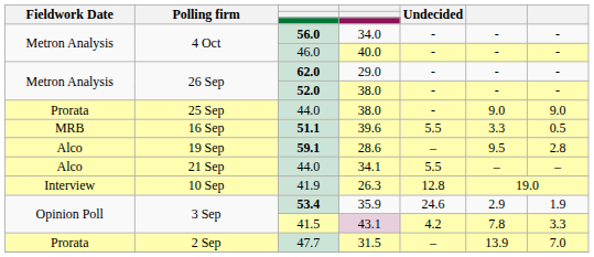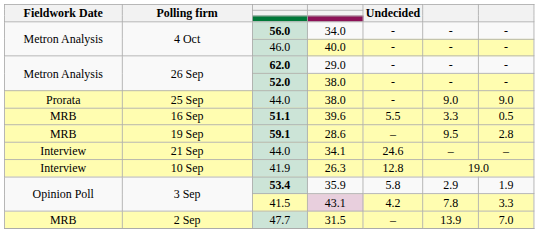 <table class="wikitable" style="text-align:center; font-size:90%; line-height:14px;">
 <tr>
 <th style="width:135px;" rowspan="3">Fieldwork Date</th>
 <th style="width:150px;" rowspan="3">Polling firm</th>
 <th style="width:60px;"></th>
 <th style="width:60px;"></th>
 <th style="width:60px;" rowspan="3">Undecided</th>
 <th style="width:60px;" rowspan="3"></th>
 <th style="width:60px;" rowspan="3"></th>
 </tr>
 <tr>
 <th></th>
 <th></th>
 </tr>
 <tr>
 <th style="color:inherit;background:#007838;"></th>
 <th style="color:inherit;background:#8C1157;"></th>
 </tr>
 <tr>
 <td rowspan=2>Metron Analysis</td>
 <td rowspan=2>4 Oct</td>
 <td style="background:#CCE4D7"><strong>56.0</strong></td>
 <td>34.0</td>
 <td>-</td>
 <td>-</td>
 <td>-</td>
 </tr>
 <tr style=background:#fffdb0>
 <td style="background:#CCE4D7">46.0</td>
 <td>40.0</td>
 <td>-</td>
 <td>-</td>
 <td>-</td>
 </tr>
 <tr>
 <td rowspan=2>Metron Analysis</td>
 <td rowspan=2>26 Sep</td>
 <td style="background:#CCE4D7"><strong>62.0</strong></td>
 <td>29.0</td>
 <td>-</td>
 <td>-</td>
 <td>-</td>
 </tr>
 <tr style=background:#fffdb0>
 <td style="background:#CCE4D7"><strong>52.0</strong></td>
 <td>38.0</td>
 <td>-</td>
 <td>-</td>
 <td>-</td>
 </tr>
 <tr style=background:#fffdb0>
 <td>Prorata</td>
 <td>25 Sep</td>
 <td style="background:#CCE4D7">44.0</td>
 <td>38.0</td>
 <td>-</td>
 <td>9.0</td>
 <td>9.0</td>
 </tr>
 <tr style=background:#fffdb0>
 <td>MRB</td>
 <td>16 Sep</td>
 <td style="background:#CCE4D7"><strong>51.1</strong></td>
 <td>39.6</td>
 <td>5.5</td>
 <td>3.3</td>
 <td>0.5</td>
 </tr>
 <tr style=background:#fffdb0>
-<td>Alco</td>
+<td>MRB</td>
 <td>19 Sep</td>
 <td style="background:#CCE4D7"><strong>59.1</strong></td>
 <td>28.6</td>
 <td>–</td>
 <td>9.5</td>
 <td>2.8</td>
 </tr>
 <tr style=background:#fffdb0>
-<td>Alco</td>
+<td>Interview</td>
 <td>21 Sep</td>
 <td style="background:#CCE4D7">44.0</td>
 <td>34.1</td>
-<td>5.5</td>
+<td>24.6</td>
 <td>–</td>
 <td>–</td>
 </tr>
 <tr style=background:#fffdb0>
 <td>Interview</td>
 <td>10 Sep</td>
 <td style="background:#CCE4D7">41.9</td>
 <td>26.3</td>
 <td>12.8</td>
 <td colspan="2">19.0</td>
 </tr>
 <tr>
 <td rowspan=2>Opinion Poll</td>
 <td rowspan=2>3 Sep</td>
 <td style="background:#CCE4D7"><strong>53.4</strong></td>
 <td>35.9</td>
-<td>24.6</td>
+<td>5.8</td>
 <td>2.9</td>
 <td>1.9</td>
 </tr>
 <tr style=background:#fffdb0>
 <td>41.5</td>
 <td style="background:#E8CFDD">43.1</td>
 <td>4.2</td>
 <td>7.8</td>
 <td>3.3</td>
 </tr>
 <tr style=background:#fffdb0>
-<td>Prorata</td>
+<td>MRB</td>
 <td>2 Sep</td>
 <td style="background:#CCE4D7">47.7</td>
 <td>31.5</td>
 <td>–</td>
 <td>13.9</td>
 <td>7.0</td>
 </tr>
 <tr>
 </tr>
 </table>
